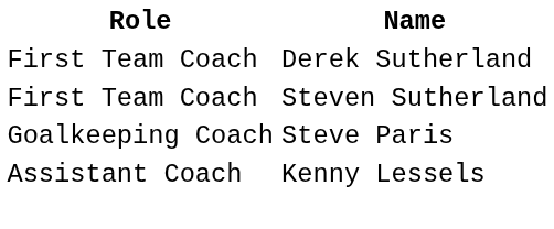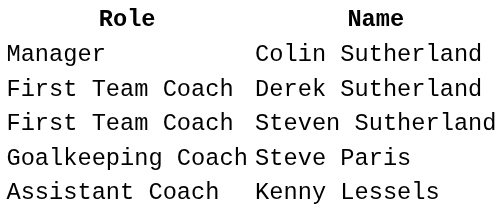 <table class="toccolours">
 <tr>
 <th style="background:white;">Role</th>
 <th style="background:white;">Name</th>
+</tr>
+<tr>
+<td>Manager</td>
+<td> Colin Sutherland</td>
 </tr>
 <tr>
 <td>First Team Coach</td>
 <td> Derek Sutherland</td>
 </tr>
 <tr>
 <td>First Team Coach</td>
 <td> Steven Sutherland</td>
 </tr>
 <tr>
 <td>Goalkeeping Coach</td>
 <td> Steve Paris</td>
 </tr>
 <tr>
 <td>Assistant Coach</td>
 <td> Kenny Lessels</td>
 </tr>
 </table>
